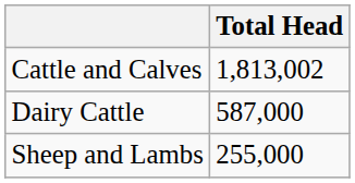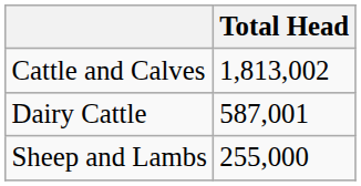 <table class="wikitable">
 <tr>
 <th></th>
 <th>Total Head</th>
 </tr>
 <tr>
 <td>Cattle and Calves</td>
 <td>1,813,002</td>
 </tr>
 <tr>
 <td>Dairy Cattle</td>
-<td>587,000</td>
+<td>587,001</td>
 </tr>
 <tr>
 <td>Sheep and Lambs</td>
 <td>255,000</td>
 </tr>
 </table>
